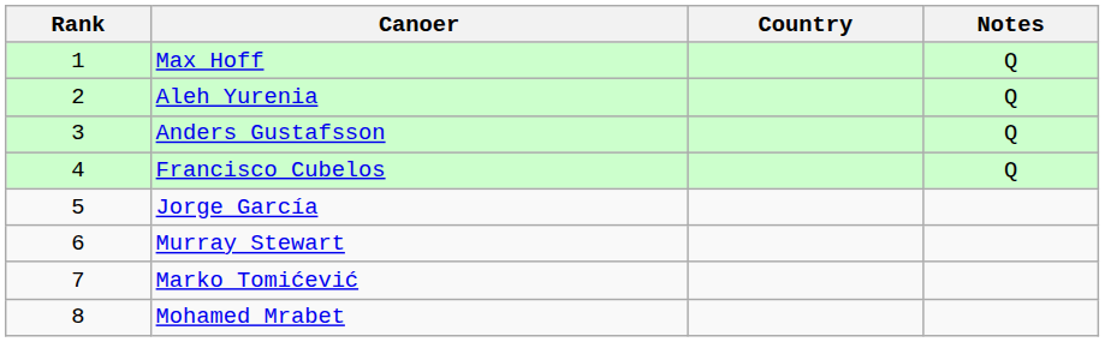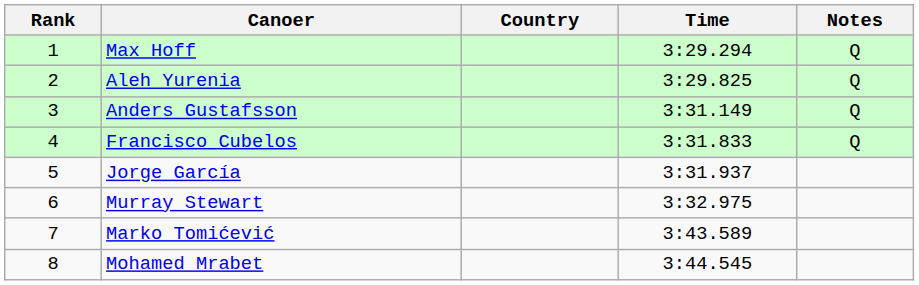 <table class="wikitable" width=50% style="text-align:center;">
 <tr>
 <th>Rank</th>
 <th>Canoer</th>
 <th>Country</th>
+<th>Time</th>
 <th>Notes</th>
 </tr>
 <tr bgcolor=ccffcc>
 <td>1</td>
 <td align="left"><a href='#'>Max Hoff</a></td>
 <td align="left"></td>
+<td>3:29.294</td>
 <td>Q</td>
 </tr>
 <tr bgcolor=ccffcc>
 <td>2</td>
 <td align="left"><a href='#'>Aleh Yurenia</a></td>
 <td align="left"></td>
+<td>3:29.825</td>
 <td>Q</td>
 </tr>
 <tr bgcolor=ccffcc>
 <td>3</td>
 <td align="left"><a href='#'>Anders Gustafsson</a></td>
 <td align="left"></td>
+<td>3:31.149</td>
 <td>Q</td>
 </tr>
 <tr bgcolor=ccffcc>
 <td>4</td>
 <td align="left"><a href='#'>Francisco Cubelos</a></td>
 <td align="left"></td>
+<td>3:31.833</td>
 <td>Q</td>
 </tr>
 <tr>
 <td>5</td>
 <td align="left"><a href='#'>Jorge García</a></td>
 <td align="left"></td>
+<td>3:31.937</td>
 <td></td>
 </tr>
 <tr>
 <td>6</td>
 <td align="left"><a href='#'>Murray Stewart</a></td>
 <td align="left"></td>
+<td>3:32.975</td>
 <td></td>
 </tr>
 <tr>
 <td>7</td>
 <td align="left"><a href='#'>Marko Tomićević</a></td>
 <td align="left"></td>
+<td>3:43.589</td>
 <td></td>
 </tr>
 <tr>
 <td>8</td>
 <td align="left"><a href='#'>Mohamed Mrabet</a></td>
 <td align="left"></td>
+<td>3:44.545</td>
 <td></td>
 </tr>
 </table>
